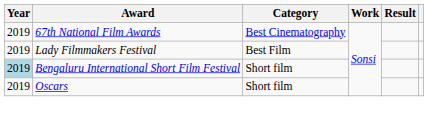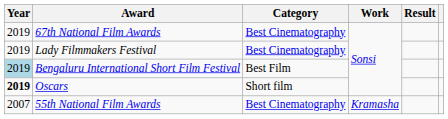 <table class="wikitable">
 <tr>
 <th>Year</th>
 <th>Award</th>
 <th>Category</th>
 <th>Work</th>
 <th>Result</th>
 <th></th>
 </tr>
 <tr>
 <td>2019</td>
 <td><em><a href='#'>67th National Film Awards</a></em></td>
 <td><a href='#'>Best Cinematography</a></td>
 <td rowspan="4"><em><a href='#'>Sonsi</a></em></td>
 <td></td>
 <td></td>
 </tr>
 <tr>
 <td>2019</td>
 <td><em>Lady Filmmakers Festival</em></td>
-<td>Best Film</td>
+<td><a href='#'>Best Cinematography</a></td>
 <td></td>
 <td></td>
 </tr>
 <tr>
 <td style="background: lightblue;">2019</td>
 <td><em><a href='#'>Bengaluru International Short Film Festival</a></em></td>
+<td>Best Film</td>
+<td></td>
+<td></td>
+</tr>
+<tr>
+<td><strong>2019</strong></td>
+<td><a href='#'><em>Oscars</em></a></td>
 <td>Short film</td>
 <td></td>
 <td></td>
 </tr>
 <tr>
-<td>2019</td>
-<td><a href='#'><em>Oscars</em></a></td>
-<td>Short film</td>
+<td>2007</td>
+<td><em><a href='#'>55th National Film Awards</a></em></td>
+<td><a href='#'>Best Cinematography</a></td>
+<td><em><a href='#'>Kramasha</a></em></td>
 <td></td>
 <td></td>
 </tr>
 </table>
